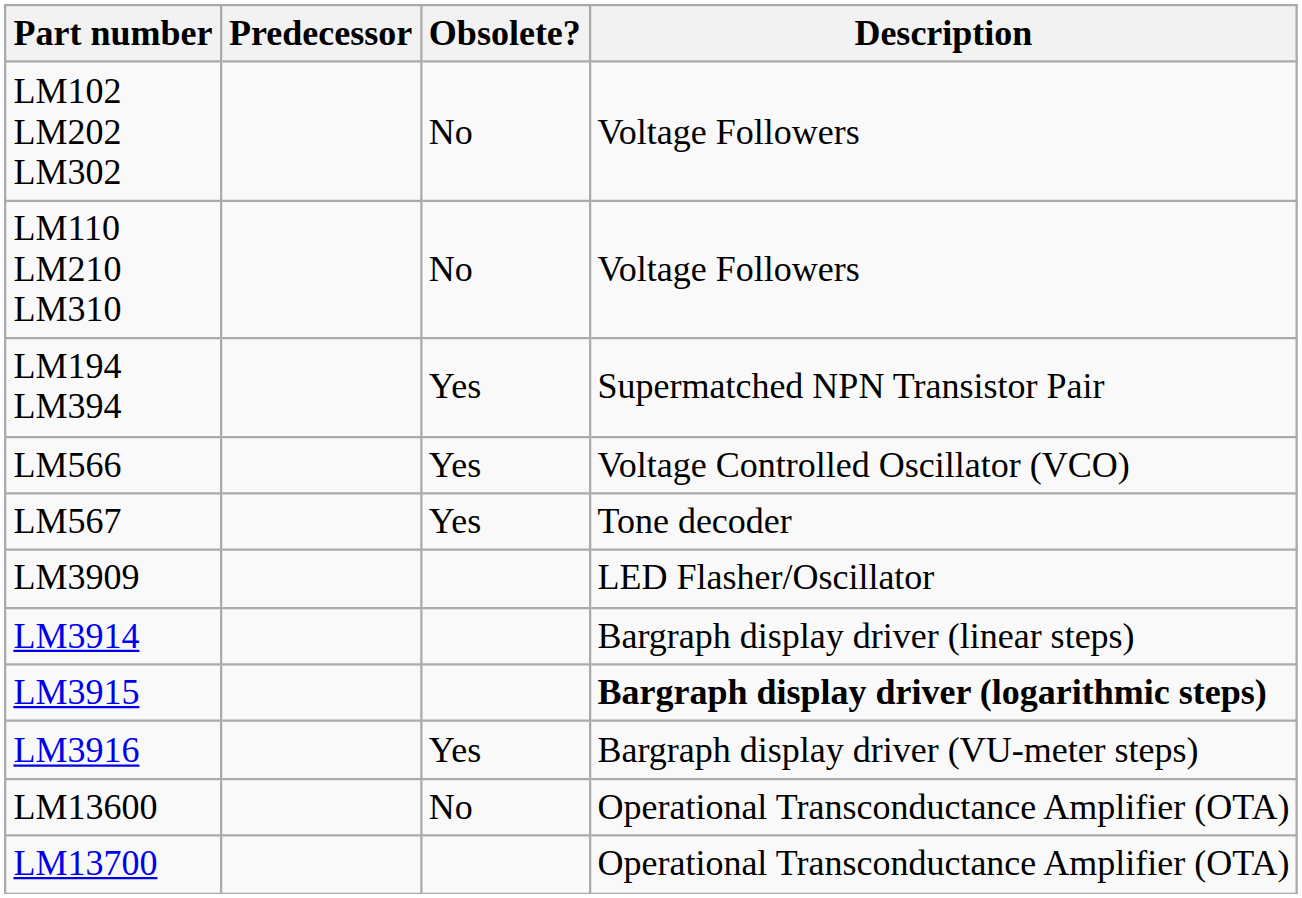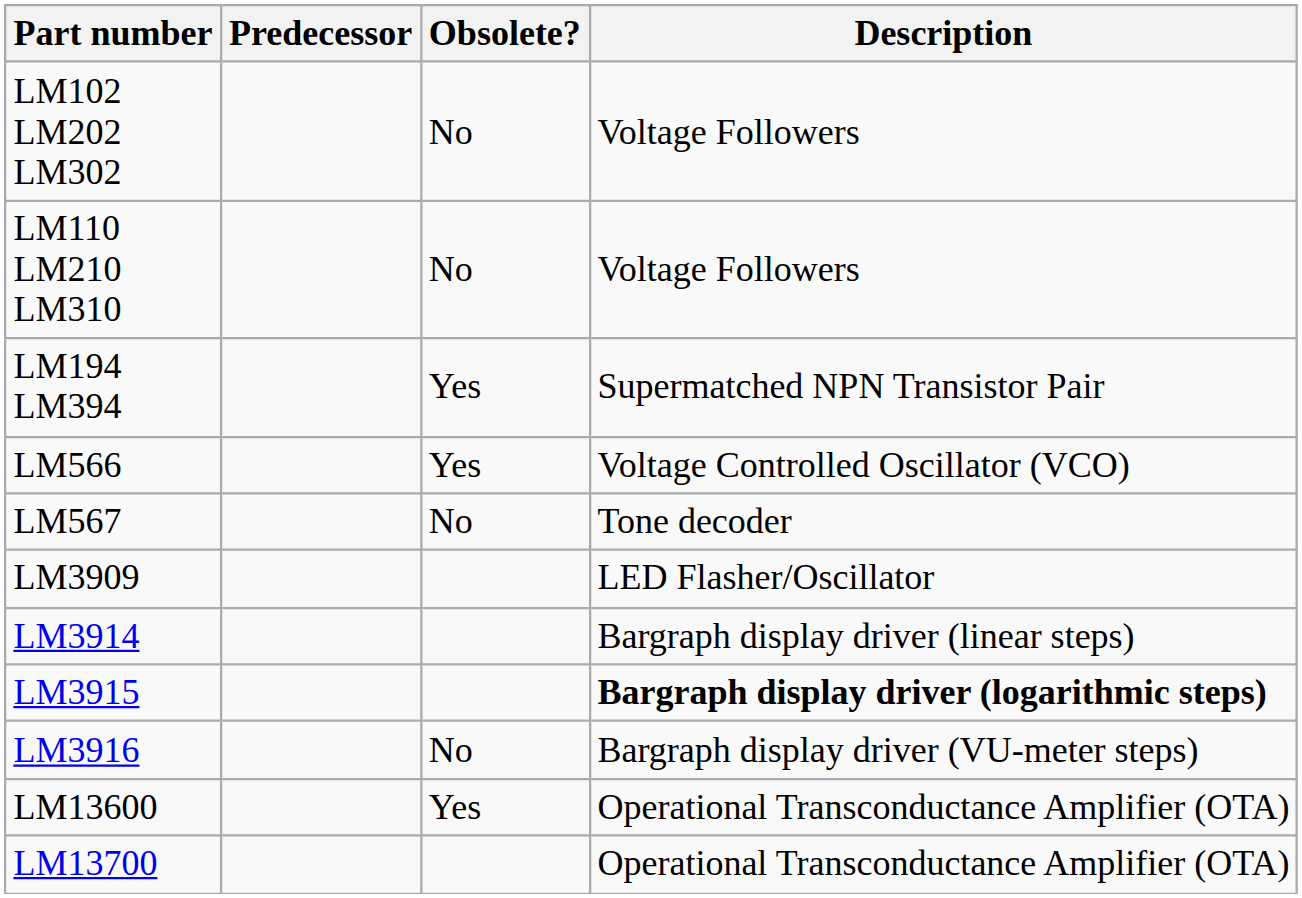 <table class="wikitable">
 <tr>
 <th>Part number</th>
 <th>Predecessor</th>
 <th>Obsolete?</th>
 <th>Description</th>
 </tr>
 <tr>
 <td> LM102<br>LM202<br>LM302</td>
 <td></td>
 <td> No</td>
 <td> Voltage Followers</td>
 </tr>
 <tr>
 <td> LM110<br>LM210<br>LM310</td>
 <td></td>
 <td> No</td>
 <td> Voltage Followers</td>
 </tr>
 <tr>
 <td> LM194<br>LM394</td>
 <td></td>
 <td> Yes</td>
 <td> Supermatched NPN Transistor Pair</td>
 </tr>
 <tr>
 <td> LM566</td>
 <td></td>
 <td> Yes</td>
 <td> Voltage Controlled Oscillator (VCO)</td>
 </tr>
 <tr>
 <td> LM567</td>
 <td></td>
-<td> Yes</td>
+<td> No</td>
 <td> Tone decoder</td>
 </tr>
 <tr>
 <td> LM3909</td>
 <td></td>
 <td></td>
 <td> LED Flasher/Oscillator</td>
 </tr>
 <tr>
 <td> <a href='#'>LM3914</a></td>
 <td></td>
 <td></td>
 <td> Bargraph display driver (linear steps)</td>
 </tr>
 <tr>
 <td> <a href='#'>LM3915</a></td>
 <td></td>
 <td></td>
 <td><strong> Bargraph display driver (logarithmic steps)</strong></td>
 </tr>
 <tr>
 <td> <a href='#'>LM3916</a></td>
 <td></td>
-<td> Yes</td>
+<td> No</td>
 <td> Bargraph display driver (VU-meter steps)</td>
 </tr>
 <tr>
 <td> LM13600</td>
 <td></td>
-<td> No</td>
+<td> Yes</td>
 <td> Operational Transconductance Amplifier (OTA)</td>
 </tr>
 <tr>
 <td> <a href='#'>LM13700</a></td>
 <td></td>
 <td></td>
 <td> Operational Transconductance Amplifier (OTA)</td>
 </tr>
 </table>
